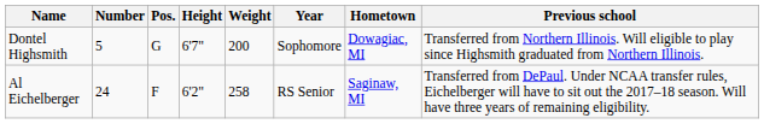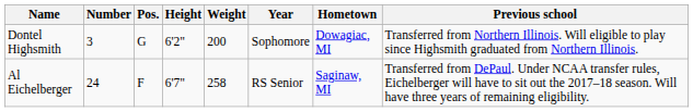 <table class="wikitable sortable" border="1">
 <tr>
 <th>Name</th>
 <th>Number</th>
 <th>Pos.</th>
 <th>Height</th>
 <th>Weight</th>
 <th>Year</th>
 <th>Hometown</th>
 <th class="unsortable">Previous school</th>
 </tr>
 <tr>
 <td>Dontel Highsmith</td>
-<td>5</td>
+<td>3</td>
 <td>G</td>
-<td>6'7"</td>
+<td>6'2"</td>
 <td>200</td>
 <td>Sophomore</td>
 <td><a href='#'>Dowagiac, MI</a></td>
 <td>Transferred from <a href='#'>Northern Illinois</a>. Will eligible to play since Highsmith graduated from <a href='#'>Northern Illinois</a>.</td>
 </tr>
 <tr>
 <td>Al Eichelberger</td>
 <td>24</td>
 <td>F</td>
-<td>6'2"</td>
+<td>6'7"</td>
 <td>258</td>
 <td>RS Senior</td>
 <td><a href='#'>Saginaw, MI</a></td>
 <td>Transferred from <a href='#'>DePaul</a>. Under NCAA transfer rules, Eichelberger will have to sit out the 2017–18 season. Will have three years of remaining eligibility.</td>
 </tr>
 </table>
